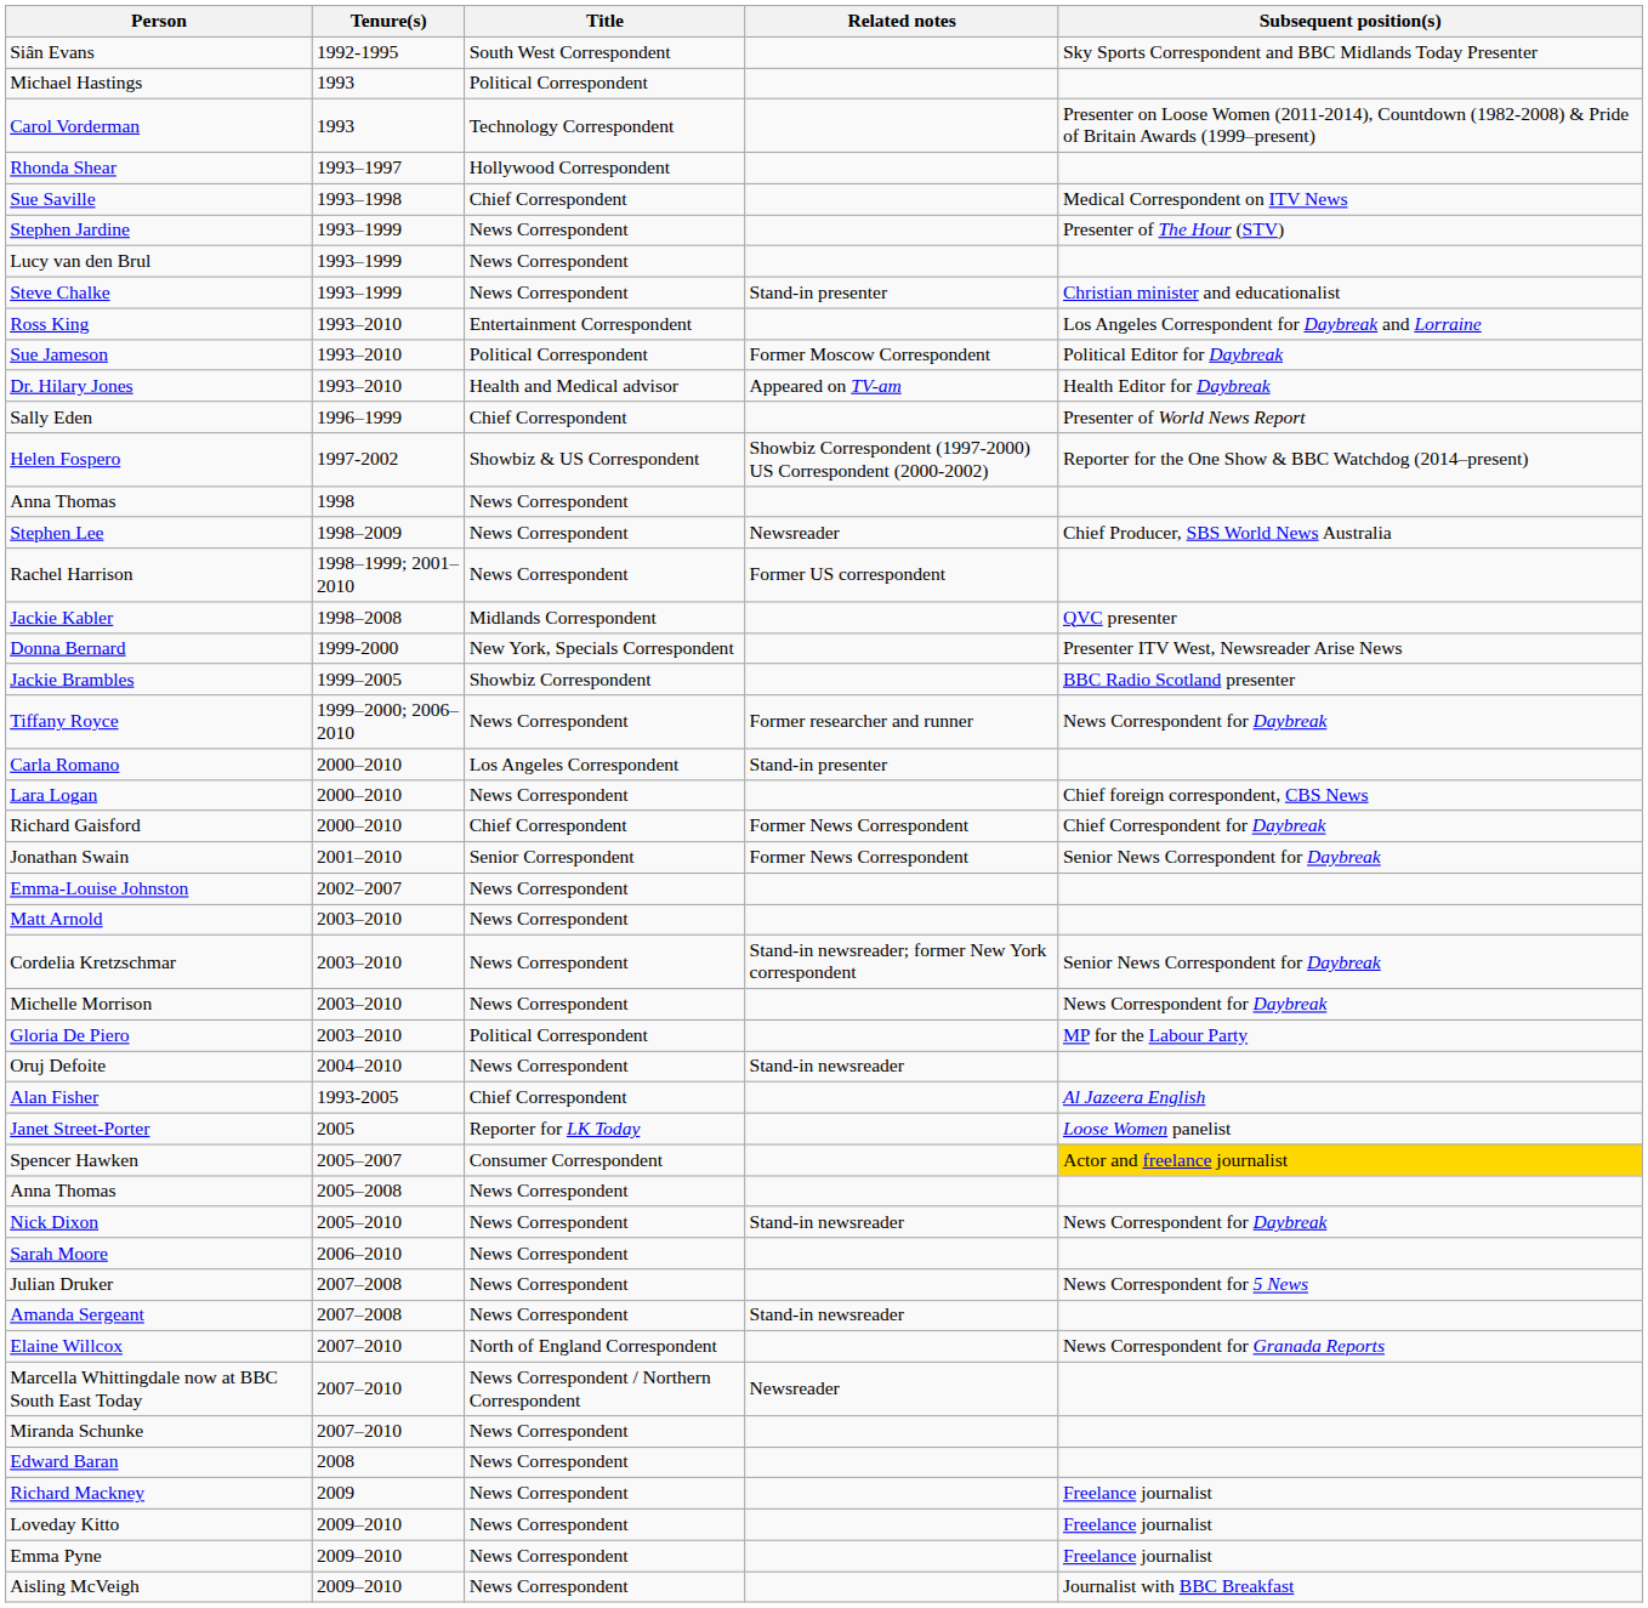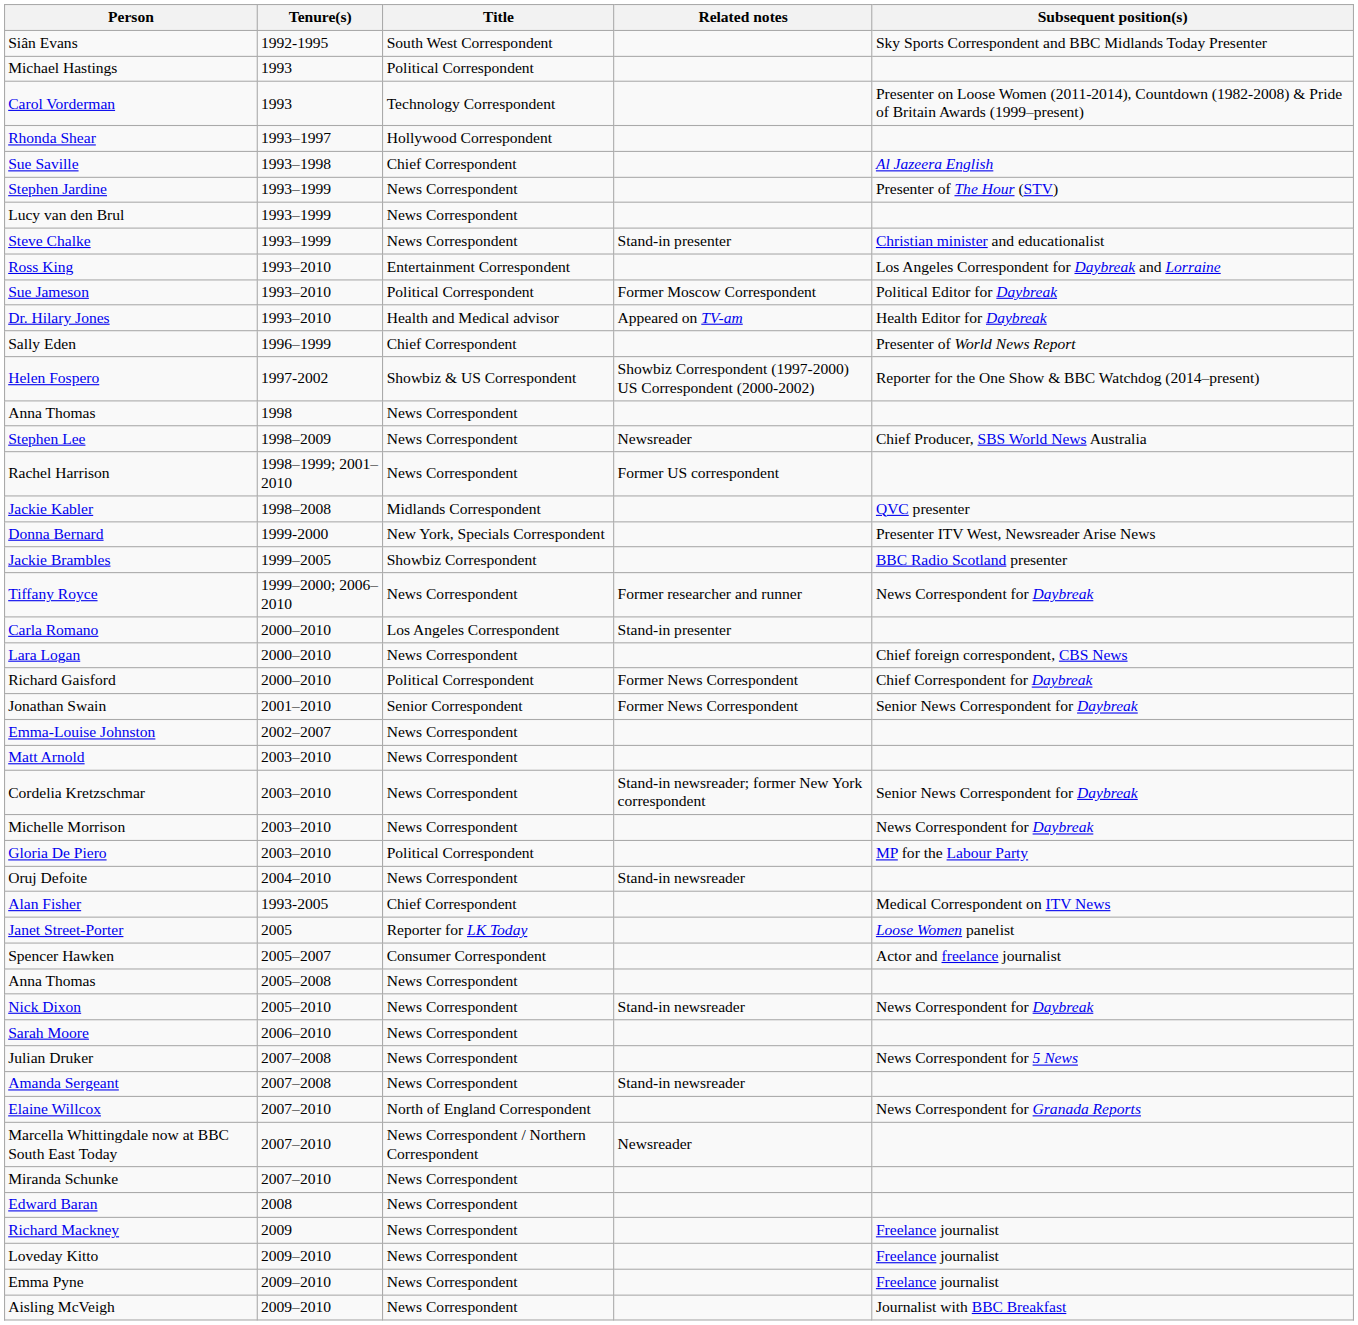 <table class="wikitable" style="font-size:90%;">
 <tr>
 <th>Person</th>
 <th>Tenure(s)</th>
 <th>Title</th>
 <th>Related notes</th>
 <th>Subsequent position(s)</th>
 </tr>
 <tr>
 <td>Siân Evans</td>
 <td>1992-1995</td>
 <td>South West Correspondent</td>
 <td></td>
 <td>Sky Sports Correspondent and BBC Midlands Today Presenter</td>
 </tr>
 <tr>
 <td>Michael Hastings</td>
 <td>1993</td>
 <td>Political Correspondent</td>
 <td></td>
 <td></td>
 </tr>
 <tr>
 <td><a href='#'>Carol Vorderman</a></td>
 <td>1993</td>
 <td>Technology Correspondent</td>
 <td></td>
 <td>Presenter on Loose Women (2011-2014), Countdown (1982-2008) & Pride of Britain Awards (1999–present)</td>
 </tr>
 <tr>
 <td><a href='#'>Rhonda Shear</a></td>
 <td>1993–1997</td>
 <td>Hollywood Correspondent</td>
 <td></td>
 <td></td>
 </tr>
 <tr>
 <td><a href='#'>Sue Saville</a></td>
 <td>1993–1998</td>
 <td>Chief Correspondent</td>
 <td></td>
-<td>Medical Correspondent on <a href='#'>ITV News</a></td>
+<td><em><a href='#'>Al Jazeera English</a></em></td>
 </tr>
 <tr>
 <td><a href='#'>Stephen Jardine</a></td>
 <td>1993–1999</td>
 <td>News Correspondent</td>
 <td></td>
 <td>Presenter of <em><a href='#'>The Hour</a></em> (<a href='#'>STV</a>)</td>
 </tr>
 <tr>
 <td>Lucy van den Brul</td>
 <td>1993–1999</td>
 <td>News Correspondent</td>
 <td></td>
 <td></td>
 </tr>
 <tr>
 <td><a href='#'>Steve Chalke</a></td>
 <td>1993–1999</td>
 <td>News Correspondent</td>
 <td>Stand-in presenter</td>
 <td><a href='#'>Christian minister</a> and educationalist</td>
 </tr>
 <tr>
 <td><a href='#'>Ross King</a></td>
 <td>1993–2010</td>
 <td>Entertainment Correspondent</td>
 <td></td>
 <td>Los Angeles Correspondent for <em><a href='#'>Daybreak</a></em> and <em><a href='#'>Lorraine</a></em></td>
 </tr>
 <tr>
 <td><a href='#'>Sue Jameson</a></td>
 <td>1993–2010</td>
 <td>Political Correspondent</td>
 <td>Former Moscow Correspondent</td>
 <td>Political Editor for <em><a href='#'>Daybreak</a></em></td>
 </tr>
 <tr>
 <td><a href='#'>Dr. Hilary Jones</a></td>
 <td>1993–2010</td>
 <td>Health and Medical advisor</td>
 <td>Appeared on <em><a href='#'>TV-am</a></em></td>
 <td>Health Editor for <em><a href='#'>Daybreak</a></em></td>
 </tr>
 <tr>
 <td>Sally Eden</td>
 <td>1996–1999</td>
 <td>Chief Correspondent</td>
 <td></td>
 <td>Presenter of <em>World News Report</em></td>
 </tr>
 <tr>
 <td><a href='#'>Helen Fospero</a></td>
 <td>1997-2002</td>
 <td>Showbiz & US Correspondent</td>
 <td>Showbiz Correspondent (1997-2000) <br> US Correspondent (2000-2002)</td>
 <td>Reporter for the One Show & BBC Watchdog (2014–present)</td>
 </tr>
 <tr>
 <td>Anna Thomas</td>
 <td>1998</td>
 <td>News Correspondent</td>
 <td></td>
 <td></td>
 </tr>
 <tr>
 <td><a href='#'>Stephen Lee</a></td>
 <td>1998–2009</td>
 <td>News Correspondent</td>
 <td>Newsreader</td>
 <td>Chief Producer, <a href='#'>SBS World News</a> Australia</td>
 </tr>
 <tr>
 <td>Rachel Harrison</td>
 <td>1998–1999; 2001–2010</td>
 <td>News Correspondent</td>
 <td>Former US correspondent</td>
 <td></td>
 </tr>
 <tr>
 <td><a href='#'>Jackie Kabler</a></td>
 <td>1998–2008</td>
 <td>Midlands Correspondent</td>
 <td></td>
 <td><a href='#'>QVC</a> presenter</td>
 </tr>
 <tr>
 <td><a href='#'>Donna Bernard</a></td>
 <td>1999-2000</td>
 <td>New York, Specials Correspondent</td>
 <td></td>
 <td>Presenter ITV West, Newsreader Arise News</td>
 </tr>
 <tr>
 <td><a href='#'>Jackie Brambles</a></td>
 <td>1999–2005</td>
 <td>Showbiz Correspondent</td>
 <td></td>
 <td><a href='#'>BBC Radio Scotland</a> presenter</td>
 </tr>
 <tr>
 <td><a href='#'>Tiffany Royce</a></td>
 <td>1999–2000; 2006–2010</td>
 <td>News Correspondent</td>
 <td>Former researcher and runner</td>
 <td>News Correspondent for <em><a href='#'>Daybreak</a></em></td>
 </tr>
 <tr>
 <td><a href='#'>Carla Romano</a></td>
 <td>2000–2010</td>
 <td>Los Angeles Correspondent</td>
 <td>Stand-in presenter</td>
 <td></td>
 </tr>
 <tr>
 <td><a href='#'>Lara Logan</a></td>
 <td>2000–2010</td>
 <td>News Correspondent</td>
 <td></td>
 <td>Chief foreign correspondent, <a href='#'>CBS News</a></td>
 </tr>
 <tr>
 <td>Richard Gaisford</td>
 <td>2000–2010</td>
-<td>Chief Correspondent</td>
+<td>Political Correspondent</td>
 <td>Former News Correspondent</td>
 <td>Chief Correspondent for <em><a href='#'>Daybreak</a></em></td>
 </tr>
 <tr>
 <td>Jonathan Swain</td>
 <td>2001–2010</td>
 <td>Senior Correspondent</td>
 <td>Former News Correspondent</td>
 <td>Senior News Correspondent for <em><a href='#'>Daybreak</a></em></td>
 </tr>
 <tr>
 <td><a href='#'>Emma-Louise Johnston</a></td>
 <td>2002–2007</td>
 <td>News Correspondent</td>
 <td></td>
 <td></td>
 </tr>
 <tr>
 <td><a href='#'>Matt Arnold</a></td>
 <td>2003–2010</td>
 <td>News Correspondent</td>
 <td></td>
 <td></td>
 </tr>
 <tr>
 <td>Cordelia Kretzschmar</td>
 <td>2003–2010</td>
 <td>News Correspondent</td>
 <td>Stand-in newsreader; former New York correspondent</td>
 <td>Senior News Correspondent for <em><a href='#'>Daybreak</a></em></td>
 </tr>
 <tr>
 <td>Michelle Morrison</td>
 <td>2003–2010</td>
 <td>News Correspondent</td>
 <td></td>
 <td>News Correspondent for <em><a href='#'>Daybreak</a></em></td>
 </tr>
 <tr>
 <td><a href='#'>Gloria De Piero</a></td>
 <td>2003–2010</td>
 <td>Political Correspondent</td>
 <td></td>
 <td><a href='#'>MP</a> for the <a href='#'>Labour Party</a></td>
 </tr>
 <tr>
 <td>Oruj Defoite</td>
 <td>2004–2010</td>
 <td>News Correspondent</td>
 <td>Stand-in newsreader</td>
 <td></td>
 </tr>
 <tr>
 <td><a href='#'>Alan Fisher</a></td>
 <td>1993-2005</td>
 <td>Chief Correspondent</td>
 <td></td>
-<td><em><a href='#'>Al Jazeera English</a></em></td>
+<td>Medical Correspondent on <a href='#'>ITV News</a></td>
 </tr>
 <tr>
 <td><a href='#'>Janet Street-Porter</a></td>
 <td>2005</td>
 <td>Reporter for <em><a href='#'>LK Today</a></em></td>
 <td></td>
 <td><em><a href='#'>Loose Women</a></em> panelist</td>
 </tr>
 <tr>
 <td>Spencer Hawken</td>
 <td>2005–2007</td>
 <td>Consumer Correspondent</td>
 <td></td>
-<td style="background: gold;">Actor and <a href='#'>freelance</a> journalist</td>
+<td>Actor and <a href='#'>freelance</a> journalist</td>
 </tr>
 <tr>
 <td>Anna Thomas</td>
 <td>2005–2008</td>
 <td>News Correspondent</td>
 <td></td>
 <td></td>
 </tr>
 <tr>
 <td><a href='#'>Nick Dixon</a></td>
 <td>2005–2010</td>
 <td>News Correspondent</td>
 <td>Stand-in newsreader</td>
 <td>News Correspondent for <em><a href='#'>Daybreak</a></em></td>
 </tr>
 <tr>
 <td><a href='#'>Sarah Moore</a></td>
 <td>2006–2010</td>
 <td>News Correspondent</td>
 <td></td>
 <td></td>
 </tr>
 <tr>
 <td>Julian Druker</td>
 <td>2007–2008</td>
 <td>News Correspondent</td>
 <td></td>
 <td>News Correspondent for <em><a href='#'>5 News</a></em></td>
 </tr>
 <tr>
 <td><a href='#'>Amanda Sergeant</a></td>
 <td>2007–2008</td>
 <td>News Correspondent</td>
 <td>Stand-in newsreader</td>
 <td></td>
 </tr>
 <tr>
 <td><a href='#'>Elaine Willcox</a></td>
 <td>2007–2010</td>
 <td>North of England Correspondent</td>
 <td></td>
 <td>News Correspondent for <em><a href='#'>Granada Reports</a></em></td>
 </tr>
 <tr>
 <td>Marcella Whittingdale now at BBC South East Today</td>
 <td>2007–2010</td>
 <td>News Correspondent / Northern Correspondent</td>
 <td>Newsreader</td>
 <td></td>
 </tr>
 <tr>
 <td>Miranda Schunke</td>
 <td>2007–2010</td>
 <td>News Correspondent</td>
 <td></td>
 <td></td>
 </tr>
 <tr>
 <td><a href='#'>Edward Baran</a></td>
 <td>2008</td>
 <td>News Correspondent</td>
 <td></td>
 <td></td>
 </tr>
 <tr>
 <td><a href='#'>Richard Mackney</a></td>
 <td>2009</td>
 <td>News Correspondent</td>
 <td></td>
 <td><a href='#'>Freelance</a> journalist</td>
 </tr>
 <tr>
 <td>Loveday Kitto</td>
 <td>2009–2010</td>
 <td>News Correspondent</td>
 <td></td>
 <td><a href='#'>Freelance</a> journalist</td>
 </tr>
 <tr>
 <td>Emma Pyne</td>
 <td>2009–2010</td>
 <td>News Correspondent</td>
 <td></td>
 <td><a href='#'>Freelance</a> journalist</td>
 </tr>
 <tr>
 <td>Aisling McVeigh</td>
 <td>2009–2010</td>
 <td>News Correspondent</td>
 <td></td>
 <td>Journalist with <a href='#'>BBC Breakfast</a></td>
 </tr>
 </table>
